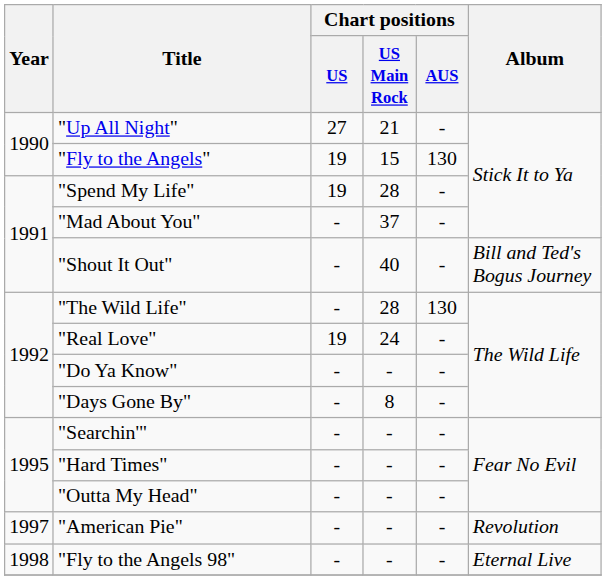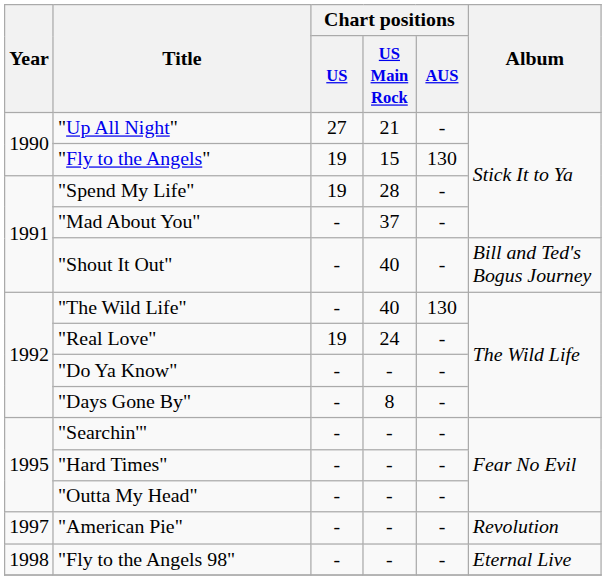 <table class="wikitable">
 <tr>
 <th width="28" rowspan="2">Year</th>
 <th width="200" rowspan="2">Title</th>
 <th colspan="3">Chart positions</th>
 <th width="100" rowspan="2">Album</th>
 </tr>
 <tr>
 <th width="35"><small><a href='#'>US</a></small></th>
 <th width="35"><small><a href='#'>US Main Rock</a></small></th>
 <th width="35"><small><a href='#'>AUS</a></small><br></th>
 </tr>
 <tr>
 <td rowspan="2">1990</td>
 <td>"<a href='#'>Up All Night</a>"</td>
 <td align="center">27</td>
 <td align="center">21</td>
 <td align="center">-</td>
 <td rowspan="4"><em>Stick It to Ya</em></td>
 </tr>
 <tr>
 <td>"<a href='#'>Fly to the Angels</a>"</td>
 <td align="center">19</td>
 <td align="center">15</td>
 <td align="center">130</td>
 </tr>
 <tr>
 <td rowspan="3">1991</td>
 <td>"Spend My Life"</td>
 <td align="center">19</td>
 <td align="center">28</td>
 <td align="center">-</td>
 </tr>
 <tr>
 <td>"Mad About You"</td>
 <td align="center">-</td>
 <td align="center">37</td>
 <td align="center">-</td>
 </tr>
 <tr>
 <td>"Shout It Out"</td>
 <td align="center">-</td>
 <td align="center">40</td>
 <td align="center">-</td>
 <td><em>Bill and Ted's Bogus Journey</em></td>
 </tr>
 <tr>
 <td rowspan="4">1992</td>
 <td>"The Wild Life"</td>
 <td align="center">-</td>
-<td align="center">28</td>
+<td align="center">40</td>
 <td align="center">130</td>
 <td rowspan="4"><em>The Wild Life</em></td>
 </tr>
 <tr>
 <td>"Real Love"</td>
 <td align="center">19</td>
 <td align="center">24</td>
 <td align="center">-</td>
 </tr>
 <tr>
 <td>"Do Ya Know"</td>
 <td align="center">-</td>
 <td align="center">-</td>
 <td align="center">-</td>
 </tr>
 <tr>
 <td>"Days Gone By"</td>
 <td align="center">-</td>
 <td align="center">8</td>
 <td align="center">-</td>
 </tr>
 <tr>
 <td rowspan="3">1995</td>
 <td>"Searchin'"</td>
 <td align="center">-</td>
 <td align="center">-</td>
 <td align="center">-</td>
 <td rowspan="3"><em>Fear No Evil</em></td>
 </tr>
 <tr>
 <td>"Hard Times"</td>
 <td align="center">-</td>
 <td align="center">-</td>
 <td align="center">-</td>
 </tr>
 <tr>
 <td>"Outta My Head"</td>
 <td align="center">-</td>
 <td align="center">-</td>
 <td align="center">-</td>
 </tr>
 <tr>
 <td>1997</td>
 <td>"American Pie"</td>
 <td align="center">-</td>
 <td align="center">-</td>
 <td align="center">-</td>
 <td><em>Revolution</em></td>
 </tr>
 <tr>
 <td>1998</td>
 <td>"Fly to the Angels 98"</td>
 <td align="center">-</td>
 <td align="center">-</td>
 <td align="center">-</td>
 <td><em>Eternal Live</em></td>
 </tr>
 <tr>
 </tr>
 </table>
